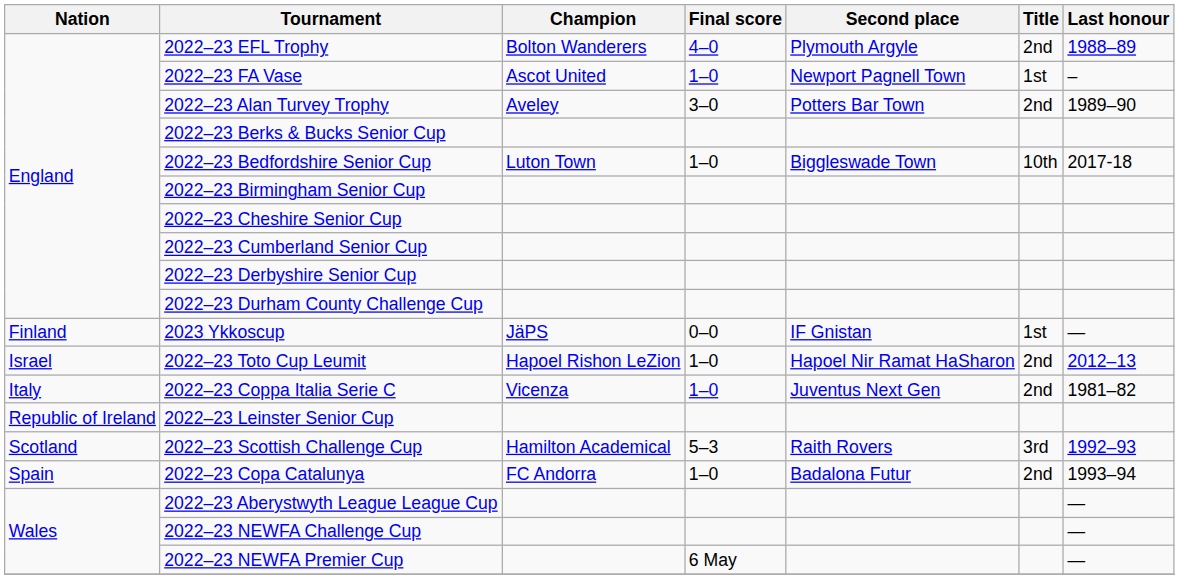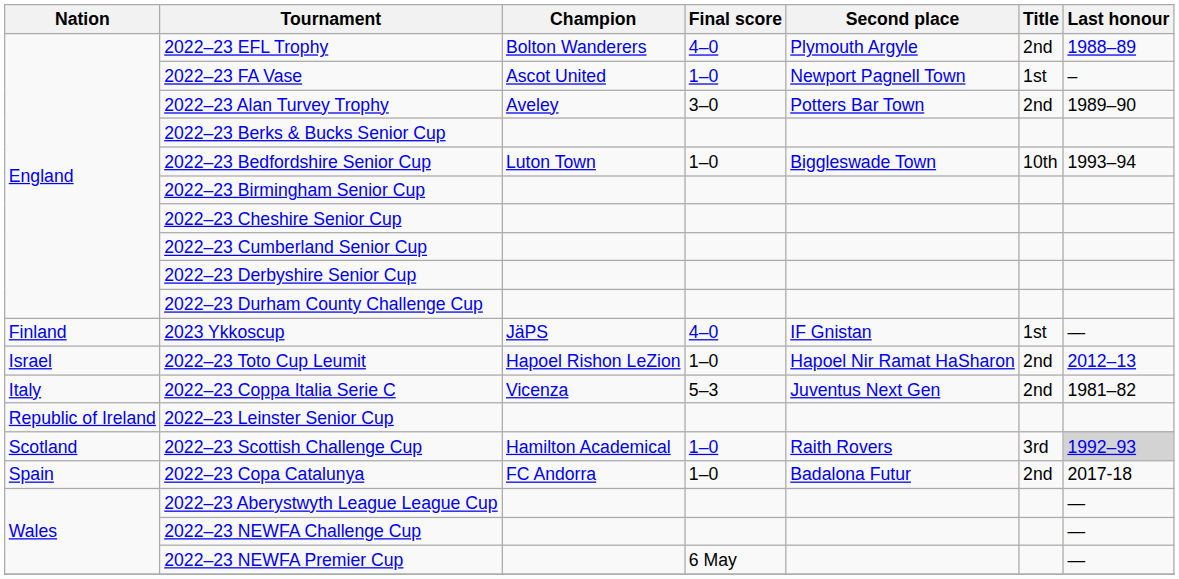 <table class=wikitable style="font-size:14px">
 <tr>
 <th>Nation</th>
 <th>Tournament</th>
 <th>Champion</th>
 <th>Final score</th>
 <th>Second place</th>
 <th data-sort-type="number">Title</th>
 <th>Last honour</th>
 </tr>
 <tr>
 <td rowspan=10> <a href='#'>England</a></td>
 <td><a href='#'>2022–23 EFL Trophy</a></td>
 <td><a href='#'>Bolton Wanderers</a></td>
 <td><a href='#'>4–0</a></td>
 <td><a href='#'>Plymouth Argyle</a></td>
 <td>2nd</td>
 <td><a href='#'>1988–89</a></td>
 </tr>
 <tr>
 <td><a href='#'>2022–23 FA Vase</a></td>
 <td><a href='#'>Ascot United</a></td>
 <td><a href='#'>1–0</a></td>
 <td><a href='#'>Newport Pagnell Town</a></td>
 <td>1st</td>
 <td>–</td>
 </tr>
 <tr>
 <td><a href='#'>2022–23 Alan Turvey Trophy</a></td>
 <td><a href='#'>Aveley</a></td>
 <td>3–0</td>
 <td><a href='#'>Potters Bar Town</a></td>
 <td>2nd</td>
 <td>1989–90</td>
 </tr>
 <tr>
 <td><a href='#'>2022–23 Berks & Bucks Senior Cup</a></td>
 <td></td>
 <td></td>
 <td></td>
 <td></td>
 <td></td>
 </tr>
 <tr>
 <td><a href='#'>2022–23 Bedfordshire Senior Cup</a></td>
 <td><a href='#'>Luton Town</a></td>
 <td>1–0</td>
 <td><a href='#'>Biggleswade Town</a></td>
 <td>10th</td>
-<td>2017-18</td>
+<td>1993–94</td>
 </tr>
 <tr>
 <td><a href='#'>2022–23 Birmingham Senior Cup</a></td>
 <td></td>
 <td></td>
 <td></td>
 <td></td>
 <td></td>
 </tr>
 <tr>
 <td><a href='#'>2022–23 Cheshire Senior Cup</a></td>
 <td></td>
 <td></td>
 <td></td>
 <td></td>
 <td></td>
 </tr>
 <tr>
 <td><a href='#'>2022–23 Cumberland Senior Cup</a></td>
 <td></td>
 <td></td>
 <td></td>
 <td></td>
 <td></td>
 </tr>
 <tr>
 <td><a href='#'>2022–23 Derbyshire Senior Cup</a></td>
 <td></td>
 <td></td>
 <td></td>
 <td></td>
 <td></td>
 </tr>
 <tr>
 <td><a href='#'>2022–23 Durham County Challenge Cup</a></td>
 <td></td>
 <td></td>
 <td></td>
 <td></td>
 <td></td>
 </tr>
 <tr>
 <td rowspan=> <a href='#'>Finland</a></td>
 <td><a href='#'>2023 Ykkoscup</a></td>
 <td><a href='#'>JäPS</a></td>
-<td>0–0 </td>
+<td><a href='#'>4–0</a></td>
 <td><a href='#'>IF Gnistan</a></td>
 <td>1st</td>
 <td>—</td>
 </tr>
 <tr>
 <td rowspan=> <a href='#'>Israel</a></td>
 <td><a href='#'>2022–23 Toto Cup Leumit</a></td>
 <td><a href='#'>Hapoel Rishon LeZion</a></td>
 <td>1–0</td>
 <td><a href='#'>Hapoel Nir Ramat HaSharon</a></td>
 <td>2nd</td>
 <td><a href='#'>2012–13</a></td>
 </tr>
 <tr>
 <td rowspan=> <a href='#'>Italy</a></td>
 <td><a href='#'>2022–23 Coppa Italia Serie C</a></td>
 <td><a href='#'>Vicenza</a></td>
-<td><a href='#'>1–0</a></td>
+<td>5–3</td>
 <td><a href='#'>Juventus Next Gen</a></td>
 <td>2nd</td>
 <td>1981–82</td>
 </tr>
 <tr>
 <td rowspan=> <a href='#'>Republic of Ireland</a></td>
 <td><a href='#'>2022–23 Leinster Senior Cup</a></td>
 <td></td>
 <td></td>
 <td></td>
 <td></td>
 <td></td>
 </tr>
 <tr>
 <td rowspan=> <a href='#'>Scotland</a></td>
 <td><a href='#'>2022–23 Scottish Challenge Cup</a></td>
 <td><a href='#'>Hamilton Academical</a></td>
-<td>5–3</td>
+<td><a href='#'>1–0</a></td>
 <td><a href='#'>Raith Rovers</a></td>
 <td>3rd</td>
-<td><a href='#'>1992–93</a></td>
+<td style="background: lightgrey;"><a href='#'>1992–93</a></td>
 </tr>
 <tr>
 <td rowspan=> <a href='#'>Spain</a></td>
 <td><a href='#'>2022–23 Copa Catalunya</a></td>
 <td><a href='#'>FC Andorra</a></td>
 <td>1–0</td>
 <td><a href='#'>Badalona Futur</a></td>
 <td>2nd</td>
-<td>1993–94</td>
+<td>2017-18</td>
 </tr>
 <tr>
 <td rowspan=3> <a href='#'>Wales</a></td>
 <td><a href='#'>2022–23 Aberystwyth League League Cup</a></td>
 <td></td>
 <td></td>
 <td></td>
 <td></td>
 <td>—</td>
 </tr>
 <tr>
 <td><a href='#'>2022–23 NEWFA Challenge Cup</a></td>
 <td></td>
 <td></td>
 <td></td>
 <td></td>
 <td>—</td>
 </tr>
 <tr>
 <td><a href='#'>2022–23 NEWFA Premier Cup</a></td>
 <td></td>
 <td>6 May</td>
 <td></td>
 <td></td>
 <td>—</td>
 </tr>
 <tr>
 </tr>
 </table>
